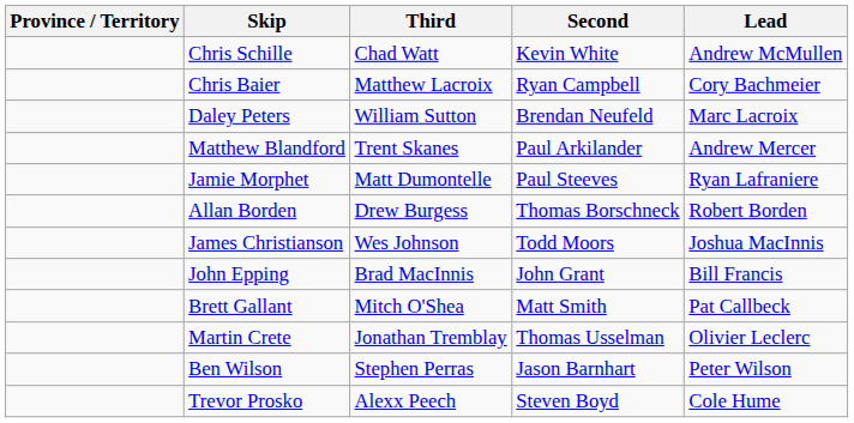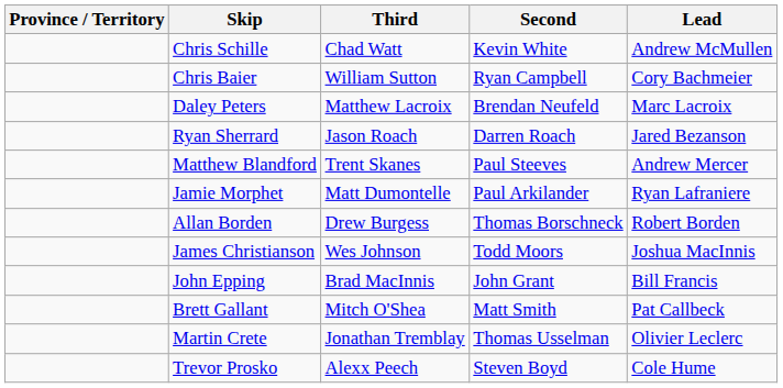 <table class="wikitable">
 <tr>
 <th>Province / Territory</th>
 <th>Skip</th>
 <th>Third</th>
 <th>Second</th>
 <th>Lead</th>
 </tr>
 <tr>
 <td></td>
 <td><a href='#'>Chris Schille</a></td>
 <td><a href='#'>Chad Watt</a></td>
 <td><a href='#'>Kevin White</a></td>
 <td><a href='#'>Andrew McMullen</a></td>
 </tr>
 <tr>
 <td></td>
 <td><a href='#'>Chris Baier</a></td>
-<td><a href='#'>Matthew Lacroix</a></td>
+<td><a href='#'>William Sutton</a></td>
 <td><a href='#'>Ryan Campbell</a></td>
 <td><a href='#'>Cory Bachmeier</a></td>
 </tr>
 <tr>
 <td></td>
 <td><a href='#'>Daley Peters</a></td>
-<td><a href='#'>William Sutton</a></td>
+<td><a href='#'>Matthew Lacroix</a></td>
 <td><a href='#'>Brendan Neufeld</a></td>
 <td><a href='#'>Marc Lacroix</a></td>
 </tr>
 <tr>
 <td></td>
+<td><a href='#'>Ryan Sherrard</a></td>
+<td><a href='#'>Jason Roach</a></td>
+<td><a href='#'>Darren Roach</a></td>
+<td><a href='#'>Jared Bezanson</a></td>
+</tr>
+<tr>
+<td></td>
 <td><a href='#'>Matthew Blandford</a></td>
 <td><a href='#'>Trent Skanes</a></td>
-<td><a href='#'>Paul Arkilander</a></td>
+<td><a href='#'>Paul Steeves</a></td>
 <td><a href='#'>Andrew Mercer</a></td>
 </tr>
 <tr>
 <td></td>
 <td><a href='#'>Jamie Morphet</a></td>
 <td><a href='#'>Matt Dumontelle</a></td>
-<td><a href='#'>Paul Steeves</a></td>
+<td><a href='#'>Paul Arkilander</a></td>
 <td><a href='#'>Ryan Lafraniere</a></td>
 </tr>
 <tr>
 <td></td>
 <td><a href='#'>Allan Borden</a></td>
 <td><a href='#'>Drew Burgess</a></td>
 <td><a href='#'>Thomas Borschneck</a></td>
 <td><a href='#'>Robert Borden</a></td>
 </tr>
 <tr>
 <td></td>
 <td><a href='#'>James Christianson</a></td>
 <td><a href='#'>Wes Johnson</a></td>
 <td><a href='#'>Todd Moors</a></td>
 <td><a href='#'>Joshua MacInnis</a></td>
 </tr>
 <tr>
 <td></td>
 <td><a href='#'>John Epping</a></td>
 <td><a href='#'>Brad MacInnis</a></td>
 <td><a href='#'>John Grant</a></td>
 <td><a href='#'>Bill Francis</a></td>
 </tr>
 <tr>
 <td></td>
 <td><a href='#'>Brett Gallant</a></td>
 <td><a href='#'>Mitch O'Shea</a></td>
 <td><a href='#'>Matt Smith</a></td>
 <td><a href='#'>Pat Callbeck</a></td>
 </tr>
 <tr>
 <td></td>
 <td><a href='#'>Martin Crete</a></td>
 <td><a href='#'>Jonathan Tremblay</a></td>
 <td><a href='#'>Thomas Usselman</a></td>
 <td><a href='#'>Olivier Leclerc</a></td>
 </tr>
 <tr>
 <td></td>
-<td><a href='#'>Ben Wilson</a></td>
-<td><a href='#'>Stephen Perras</a></td>
-<td><a href='#'>Jason Barnhart</a></td>
-<td><a href='#'>Peter Wilson</a></td>
-</tr>
-<tr>
-<td></td>
 <td><a href='#'>Trevor Prosko</a></td>
 <td><a href='#'>Alexx Peech</a></td>
 <td><a href='#'>Steven Boyd</a></td>
 <td><a href='#'>Cole Hume</a></td>
 </tr>
 </table>
